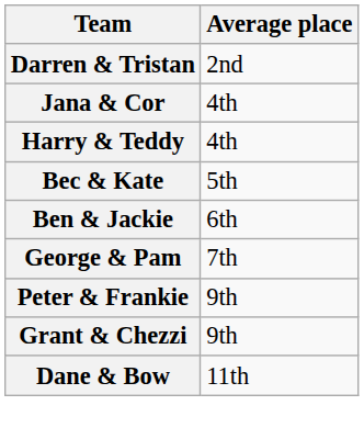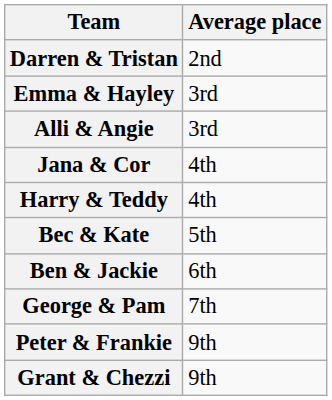 <table class="wikitable">
 <tr>
 <th>Team</th>
 <th>Average place</th>
 </tr>
 <tr>
 <th>Darren & Tristan</th>
 <td>2nd</td>
+</tr>
+<tr>
+<th>Emma & Hayley</th>
+<td>3rd</td>
+</tr>
+<tr>
+<th>Alli & Angie</th>
+<td>3rd</td>
 </tr>
 <tr>
 <th>Jana & Cor</th>
 <td>4th</td>
 </tr>
 <tr>
 <th>Harry & Teddy</th>
 <td>4th</td>
 </tr>
 <tr>
 <th>Bec & Kate</th>
 <td>5th</td>
 </tr>
 <tr>
 <th>Ben & Jackie</th>
 <td>6th</td>
 </tr>
 <tr>
 <th>George & Pam</th>
 <td>7th</td>
 </tr>
 <tr>
 <th>Peter & Frankie</th>
 <td>9th</td>
 </tr>
 <tr>
 <th>Grant & Chezzi</th>
 <td>9th</td>
 </tr>
-<tr>
-<th>Dane & Bow</th>
-<td>11th</td>
-</tr>
 </table>
